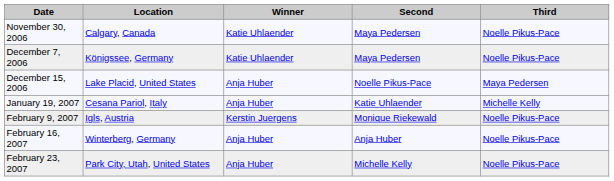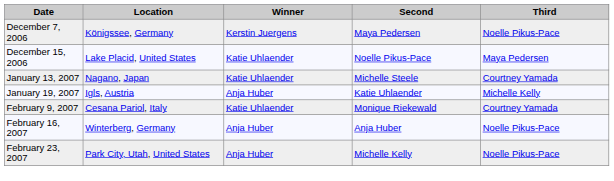 <table bgcolor="#f7f8ff" cellpadding="3" cellspacing="0" border="1" style="font-size: 95%; border: gray solid 1px; border-collapse: collapse;">
 <tr bgcolor="#CCCCCC">
 <td align="center" width="120"><strong>Date</strong></td>
 <td align="center" width="220"><strong>Location</strong></td>
 <td align="center" width="200"><strong>Winner</strong></td>
 <td align="center" width="200"><strong>Second</strong></td>
 <td align="center" width="200"><strong>Third</strong></td>
 </tr>
-<tr align="left">
-<td>November 30, 2006</td>
-<td> <a href='#'>Calgary</a>, <a href='#'>Canada</a></td>
-<td> <a href='#'>Katie Uhlaender</a></td>
-<td> <a href='#'>Maya Pedersen</a></td>
-<td> <a href='#'>Noelle Pikus-Pace</a></td>
-</tr>
 <tr bgcolor="#EFEFEF" align="left">
 <td>December 7, 2006</td>
 <td> <a href='#'>Königssee</a>, <a href='#'>Germany</a></td>
-<td> <a href='#'>Katie Uhlaender</a></td>
+<td> <a href='#'>Kerstin Juergens</a></td>
 <td> <a href='#'>Maya Pedersen</a></td>
 <td> <a href='#'>Noelle Pikus-Pace</a></td>
 </tr>
 <tr align="left">
 <td>December 15, 2006</td>
 <td> <a href='#'>Lake Placid</a>, <a href='#'>United States</a></td>
-<td> <a href='#'>Anja Huber</a></td>
+<td> <a href='#'>Katie Uhlaender</a></td>
 <td> <a href='#'>Noelle Pikus-Pace</a></td>
 <td> <a href='#'>Maya Pedersen</a></td>
 </tr>
+<tr bgcolor="#EFEFEF" align="left">
+<td>January 13, 2007</td>
+<td> <a href='#'>Nagano</a>, <a href='#'>Japan</a></td>
+<td> <a href='#'>Katie Uhlaender</a></td>
+<td> <a href='#'>Michelle Steele</a></td>
+<td> <a href='#'>Courtney Yamada</a></td>
+</tr>
 <tr align="left">
 <td>January 19, 2007</td>
-<td> <a href='#'>Cesana Pariol</a>, <a href='#'>Italy</a></td>
+<td> <a href='#'>Igls</a>, <a href='#'>Austria</a></td>
 <td> <a href='#'>Anja Huber</a></td>
 <td> <a href='#'>Katie Uhlaender</a></td>
 <td> <a href='#'>Michelle Kelly</a></td>
 </tr>
 <tr bgcolor="#EFEFEF" align="left">
 <td>February 9, 2007</td>
-<td> <a href='#'>Igls</a>, <a href='#'>Austria</a></td>
-<td> <a href='#'>Kerstin Juergens</a></td>
+<td> <a href='#'>Cesana Pariol</a>, <a href='#'>Italy</a></td>
+<td> <a href='#'>Katie Uhlaender</a></td>
 <td> <a href='#'>Monique Riekewald</a></td>
-<td> <a href='#'>Noelle Pikus-Pace</a></td>
+<td> <a href='#'>Courtney Yamada</a></td>
 </tr>
 <tr align="left">
 <td>February 16, 2007</td>
 <td> <a href='#'>Winterberg</a>, <a href='#'>Germany</a></td>
 <td> <a href='#'>Anja Huber</a></td>
 <td> <a href='#'>Anja Huber</a></td>
 <td> <a href='#'>Noelle Pikus-Pace</a></td>
 </tr>
 <tr bgcolor="#EFEFEF" align="left">
 <td>February 23, 2007</td>
 <td> <a href='#'>Park City, Utah</a>, <a href='#'>United States</a></td>
 <td> <a href='#'>Anja Huber</a></td>
 <td> <a href='#'>Michelle Kelly</a></td>
 <td> <a href='#'>Noelle Pikus-Pace</a></td>
 </tr>
 </table>
